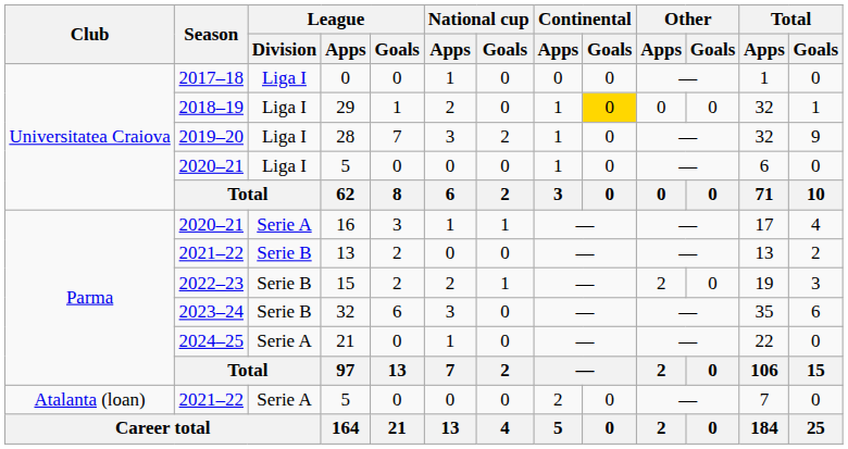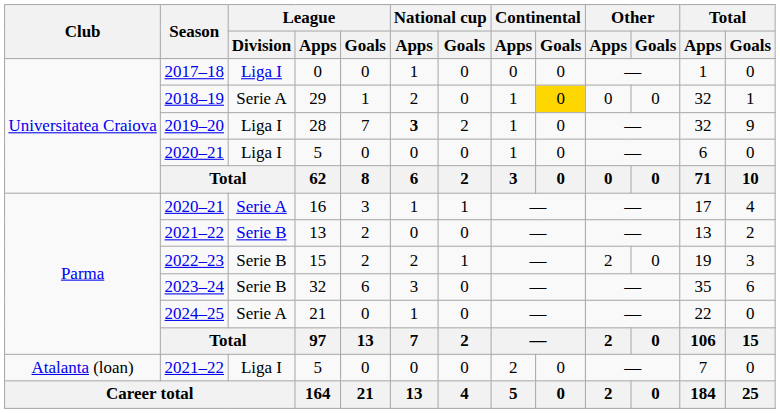 <table class="wikitable" style="font-size:100%; text-align: center;">
 <tr>
 <th rowspan="2">Club</th>
 <th rowspan="2">Season</th>
 <th colspan="3">League</th>
 <th colspan="2">National cup</th>
 <th colspan="2">Continental</th>
 <th colspan="2">Other</th>
 <th colspan="2">Total</th>
 </tr>
 <tr>
 <th>Division</th>
 <th>Apps</th>
 <th>Goals</th>
 <th>Apps</th>
 <th>Goals</th>
 <th>Apps</th>
 <th>Goals</th>
 <th>Apps</th>
 <th>Goals</th>
 <th>Apps</th>
 <th>Goals</th>
 </tr>
 <tr>
 <td rowspan="5"><a href='#'>Universitatea Craiova</a></td>
 <td><a href='#'>2017–18</a></td>
 <td><a href='#'>Liga I</a></td>
 <td>0</td>
 <td>0</td>
 <td>1</td>
 <td>0</td>
 <td>0</td>
 <td>0</td>
 <td colspan="2">—</td>
 <td>1</td>
 <td>0</td>
 </tr>
 <tr>
 <td><a href='#'>2018–19</a></td>
-<td>Liga I</td>
+<td>Serie A</td>
 <td>29</td>
 <td>1</td>
 <td>2</td>
 <td>0</td>
 <td>1</td>
 <td style="background: gold;">0</td>
 <td>0</td>
 <td>0</td>
 <td>32</td>
 <td>1</td>
 </tr>
 <tr>
 <td><a href='#'>2019–20</a></td>
 <td>Liga I</td>
 <td>28</td>
 <td>7</td>
-<td>3</td>
+<td><strong>3</strong></td>
 <td>2</td>
 <td>1</td>
 <td>0</td>
 <td colspan="2">—</td>
 <td>32</td>
 <td>9</td>
 </tr>
 <tr>
 <td><a href='#'>2020–21</a></td>
 <td>Liga I</td>
 <td>5</td>
 <td>0</td>
 <td>0</td>
 <td>0</td>
 <td>1</td>
 <td>0</td>
 <td colspan="2">—</td>
 <td>6</td>
 <td>0</td>
 </tr>
 <tr>
 <th colspan="2">Total</th>
 <th>62</th>
 <th>8</th>
 <th>6</th>
 <th>2</th>
 <th>3</th>
 <th>0</th>
 <th>0</th>
 <th>0</th>
 <th>71</th>
 <th>10</th>
 </tr>
 <tr>
 <td rowspan="6"><a href='#'>Parma</a></td>
 <td><a href='#'>2020–21</a></td>
 <td><a href='#'>Serie A</a></td>
 <td>16</td>
 <td>3</td>
 <td>1</td>
 <td>1</td>
 <td colspan="2">—</td>
 <td colspan="2">—</td>
 <td>17</td>
 <td>4</td>
 </tr>
 <tr>
 <td><a href='#'>2021–22</a></td>
 <td><a href='#'>Serie B</a></td>
 <td>13</td>
 <td>2</td>
 <td>0</td>
 <td>0</td>
 <td colspan="2">—</td>
 <td colspan="2">—</td>
 <td>13</td>
 <td>2</td>
 </tr>
 <tr>
 <td><a href='#'>2022–23</a></td>
 <td>Serie B</td>
 <td>15</td>
 <td>2</td>
 <td>2</td>
 <td>1</td>
 <td colspan="2">—</td>
 <td>2</td>
 <td>0</td>
 <td>19</td>
 <td>3</td>
 </tr>
 <tr>
 <td><a href='#'>2023–24</a></td>
 <td>Serie B</td>
 <td>32</td>
 <td>6</td>
 <td>3</td>
 <td>0</td>
 <td colspan="2">—</td>
 <td colspan="2">—</td>
 <td>35</td>
 <td>6</td>
 </tr>
 <tr>
 <td><a href='#'>2024–25</a></td>
 <td>Serie A</td>
 <td>21</td>
 <td>0</td>
 <td>1</td>
 <td>0</td>
 <td colspan="2">—</td>
 <td colspan="2">—</td>
 <td>22</td>
 <td>0</td>
 </tr>
 <tr>
 <th colspan="2">Total</th>
 <th>97</th>
 <th>13</th>
 <th>7</th>
 <th>2</th>
 <th colspan="2">—</th>
 <th>2</th>
 <th>0</th>
 <th>106</th>
 <th>15</th>
 </tr>
 <tr>
 <td><a href='#'>Atalanta</a> (loan)</td>
 <td><a href='#'>2021–22</a></td>
-<td>Serie A</td>
+<td>Liga I</td>
 <td>5</td>
 <td>0</td>
 <td>0</td>
 <td>0</td>
 <td>2</td>
 <td>0</td>
 <td colspan="2">—</td>
 <td>7</td>
 <td>0</td>
 </tr>
 <tr>
 <th colspan="3">Career total</th>
 <th>164</th>
 <th>21</th>
 <th>13</th>
 <th>4</th>
 <th>5</th>
 <th>0</th>
 <th>2</th>
 <th>0</th>
 <th>184</th>
 <th>25</th>
 </tr>
 </table>
